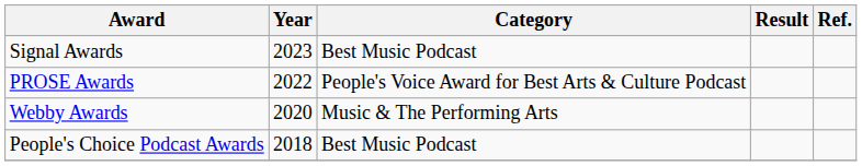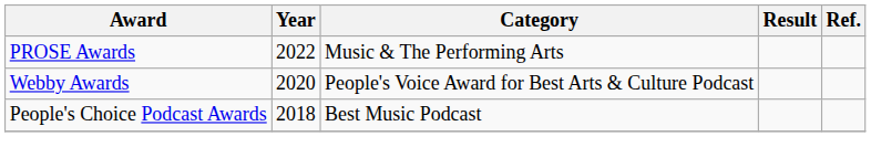 <table class="wikitable sortable">
 <tr>
 <th>Award</th>
 <th>Year</th>
 <th>Category</th>
 <th>Result</th>
 <th>Ref.</th>
 </tr>
 <tr>
-<td>Signal Awards</td>
-<td>2023</td>
-<td>Best Music Podcast</td>
-<td></td>
-<td></td>
-</tr>
-<tr>
 <td><a href='#'>PROSE Awards</a></td>
 <td>2022</td>
-<td>People's Voice Award for Best Arts & Culture Podcast</td>
+<td>Music & The Performing Arts</td>
 <td></td>
 <td></td>
 </tr>
 <tr>
 <td><a href='#'>Webby Awards</a></td>
 <td>2020</td>
-<td>Music & The Performing Arts</td>
+<td>People's Voice Award for Best Arts & Culture Podcast</td>
 <td></td>
 <td></td>
 </tr>
 <tr>
 <td>People's Choice <a href='#'>Podcast Awards</a></td>
 <td>2018</td>
 <td>Best Music Podcast</td>
 <td></td>
 <td></td>
 </tr>
 <tr>
 </tr>
 </table>
